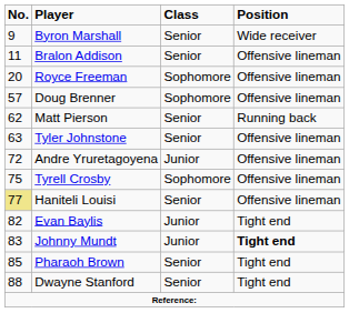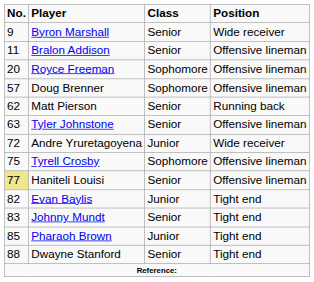 <table class="wikitable" style="text-align=center">
 <tr style="font-weight:bold">
 <td>No.</td>
 <td>Player</td>
 <td>Class</td>
 <td>Position</td>
 </tr>
 <tr>
 <td>9</td>
 <td><a href='#'>Byron Marshall</a></td>
 <td>Senior</td>
 <td>Wide receiver</td>
 </tr>
 <tr>
 <td>11</td>
 <td><a href='#'>Bralon Addison</a></td>
 <td>Senior</td>
 <td>Offensive lineman</td>
 </tr>
 <tr>
 <td>20</td>
 <td><a href='#'>Royce Freeman</a></td>
 <td>Sophomore</td>
 <td>Offensive lineman</td>
 </tr>
 <tr>
 <td>57</td>
 <td>Doug Brenner</td>
 <td> Sophomore</td>
 <td>Offensive lineman</td>
 </tr>
 <tr>
 <td>62</td>
 <td>Matt Pierson</td>
 <td> Senior</td>
 <td>Running back</td>
 </tr>
 <tr>
 <td>63</td>
 <td><a href='#'>Tyler Johnstone</a></td>
 <td> Senior</td>
 <td>Offensive lineman</td>
 </tr>
 <tr>
 <td>72</td>
 <td>Andre Yruretagoyena</td>
 <td> Junior</td>
-<td>Offensive lineman</td>
+<td>Wide receiver</td>
 </tr>
 <tr>
 <td>75</td>
 <td><a href='#'>Tyrell Crosby</a></td>
 <td>Sophomore</td>
 <td>Offensive lineman</td>
 </tr>
 <tr>
 <td style="background: khaki;">77</td>
 <td>Haniteli Louisi</td>
 <td>Senior</td>
 <td>Offensive lineman</td>
 </tr>
 <tr>
 <td>82</td>
 <td><a href='#'>Evan Baylis</a></td>
 <td> Junior</td>
 <td>Tight end</td>
 </tr>
 <tr>
 <td>83</td>
 <td><a href='#'>Johnny Mundt</a></td>
-<td>Junior</td>
-<td><strong>Tight end</strong></td>
+<td>Senior</td>
+<td>Tight end</td>
 </tr>
 <tr>
 <td>85</td>
 <td><a href='#'>Pharaoh Brown</a></td>
-<td>Senior</td>
+<td>Junior</td>
 <td>Tight end</td>
 </tr>
 <tr>
 <td>88</td>
 <td>Dwayne Stanford</td>
 <td>Senior</td>
 <td>Tight end</td>
 </tr>
 <tr style="font-size:8pt; font-weight:bold; text-align:center;">
 <td colspan=4>Reference:</td>
 </tr>
 </table>
